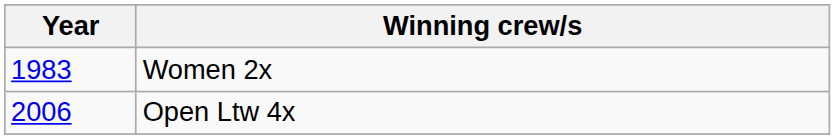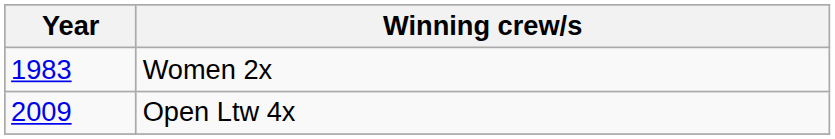 <table class="wikitable">
 <tr>
 <th width=70>Year</th>
 <th width=400>Winning crew/s</th>
 </tr>
 <tr>
 <td><a href='#'>1983</a></td>
 <td>Women 2x </td>
 </tr>
 <tr>
-<td><a href='#'>2006</a></td>
+<td><a href='#'>2009</a></td>
 <td>Open Ltw 4x</td>
 </tr>
 </table>
